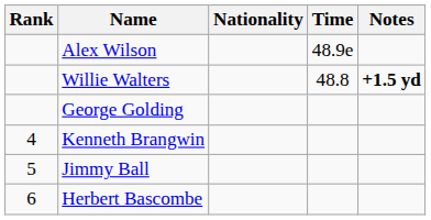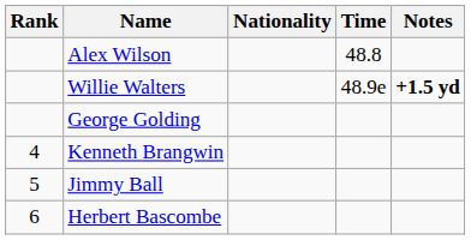 <table class="wikitable sortable" style=" text-align:center">
 <tr>
 <th>Rank</th>
 <th>Name</th>
 <th>Nationality</th>
 <th>Time</th>
 <th>Notes</th>
 </tr>
 <tr>
 <td></td>
 <td align=left><a href='#'>Alex Wilson</a></td>
 <td align=left></td>
-<td>48.9e</td>
+<td>48.8</td>
 <td></td>
 </tr>
 <tr>
 <td></td>
 <td align=left><a href='#'>Willie Walters</a></td>
 <td align=left></td>
-<td>48.8</td>
+<td>48.9e</td>
 <td><strong>+1.5 yd</strong></td>
 </tr>
 <tr>
 <td></td>
 <td align=left><a href='#'>George Golding</a></td>
 <td align=left></td>
 <td></td>
 <td></td>
 </tr>
 <tr>
 <td>4</td>
 <td align=left><a href='#'>Kenneth Brangwin</a></td>
 <td align=left></td>
 <td></td>
 <td></td>
 </tr>
 <tr>
 <td>5</td>
 <td align=left><a href='#'>Jimmy Ball</a></td>
 <td align=left></td>
 <td></td>
 <td></td>
 </tr>
 <tr>
 <td>6</td>
 <td align=left><a href='#'>Herbert Bascombe</a></td>
 <td align=left></td>
 <td></td>
 <td></td>
 </tr>
 </table>
